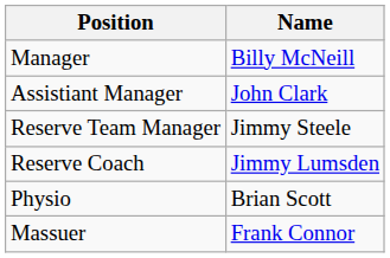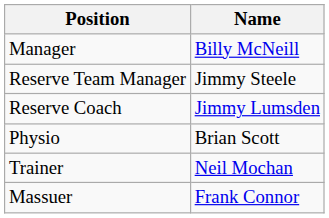 <table class="wikitable">
 <tr>
 <th>Position</th>
 <th>Name</th>
 </tr>
 <tr>
 <td>Manager</td>
 <td><a href='#'>Billy McNeill</a></td>
-</tr>
-<tr>
-<td>Assistiant Manager</td>
-<td><a href='#'>John Clark</a></td>
 </tr>
 <tr>
 <td>Reserve Team Manager</td>
 <td>Jimmy Steele</td>
 </tr>
 <tr>
 <td>Reserve Coach</td>
 <td><a href='#'>Jimmy Lumsden</a></td>
 </tr>
 <tr>
 <td>Physio</td>
 <td>Brian Scott</td>
 </tr>
 <tr>
+<td>Trainer</td>
+<td><a href='#'>Neil Mochan</a></td>
+</tr>
+<tr>
 <td>Massuer</td>
 <td><a href='#'>Frank Connor</a></td>
 </tr>
 </table>
